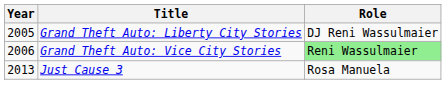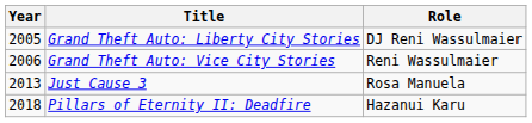 <table class="wikitable sortable">
 <tr>
 <th>Year</th>
 <th>Title</th>
 <th>Role</th>
 </tr>
 <tr>
 <td>2005</td>
 <td><em><a href='#'>Grand Theft Auto: Liberty City Stories</a></em></td>
 <td>DJ Reni Wassulmaier</td>
 </tr>
 <tr>
 <td>2006</td>
 <td><em><a href='#'>Grand Theft Auto: Vice City Stories</a></em></td>
-<td style="background: lightgreen;">Reni Wassulmaier</td>
+<td>Reni Wassulmaier</td>
 </tr>
 <tr>
 <td>2013</td>
 <td><em><a href='#'>Just Cause 3</a></em></td>
 <td>Rosa Manuela</td>
 </tr>
+<tr>
+<td>2018</td>
+<td><em><a href='#'>Pillars of Eternity II: Deadfire</a></em></td>
+<td>Hazanui Karu</td>
+</tr>
 </table>
